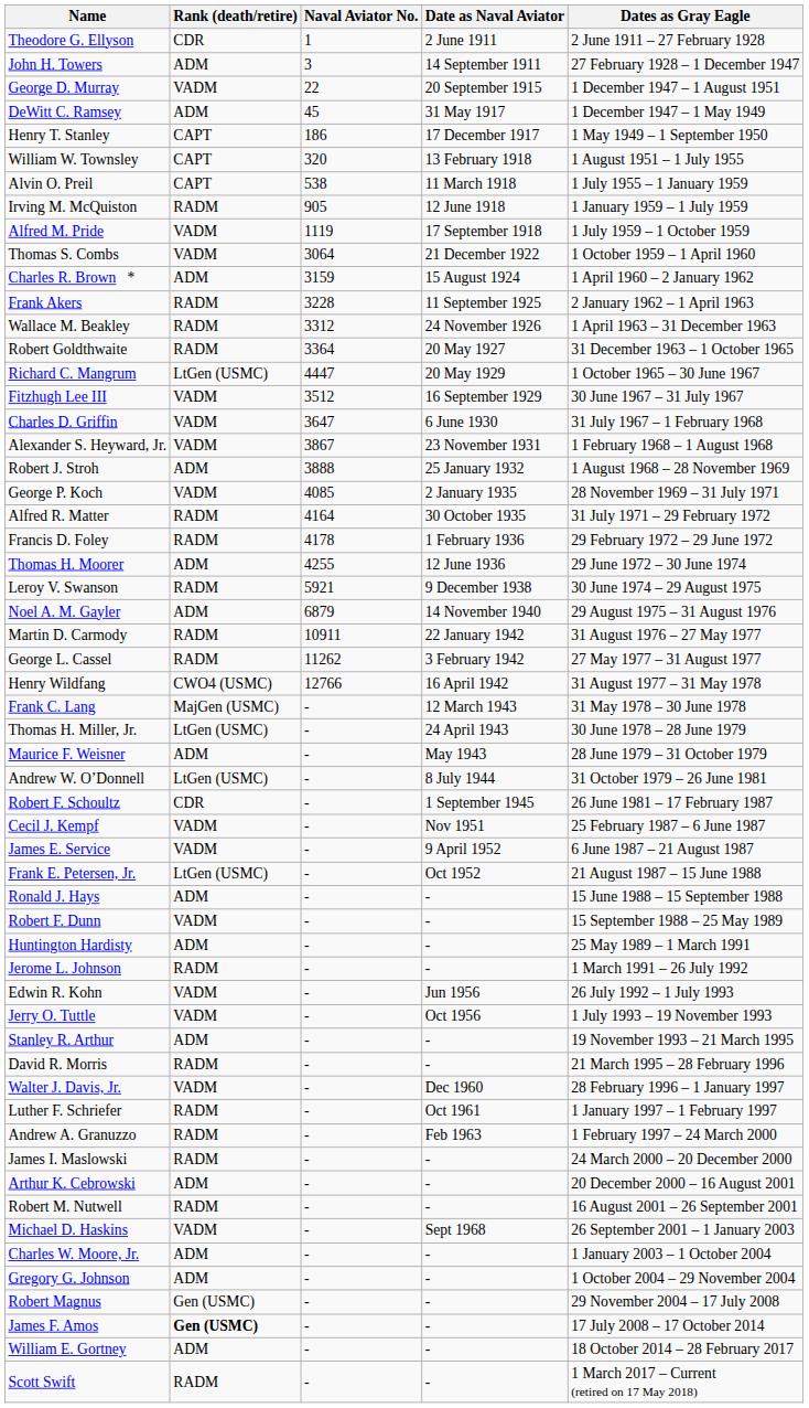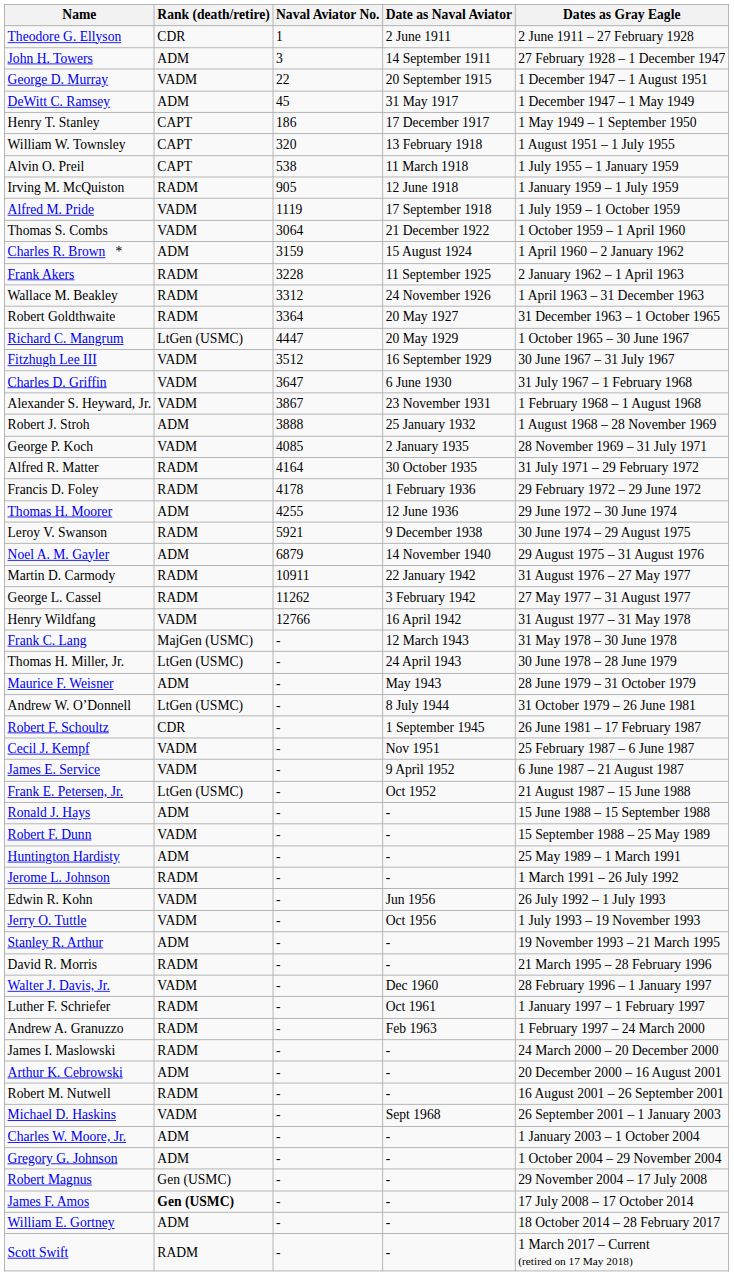 <table class="wikitable">
 <tr style="background:#efefef;">
 <th>Name</th>
 <th>Rank (death/retire)</th>
 <th>Naval Aviator No.</th>
 <th>Date as Naval Aviator</th>
 <th>Dates as Gray Eagle</th>
 </tr>
 <tr>
 <td><a href='#'>Theodore G. Ellyson</a></td>
 <td>CDR</td>
 <td>1</td>
 <td>2 June 1911</td>
 <td>2 June 1911 – 27 February 1928</td>
 </tr>
 <tr>
 <td><a href='#'>John H. Towers</a></td>
 <td>ADM</td>
 <td>3</td>
 <td>14 September 1911</td>
 <td>27 February 1928 – 1 December 1947</td>
 </tr>
 <tr>
 <td><a href='#'>George D. Murray</a></td>
 <td>VADM</td>
 <td>22</td>
 <td>20 September 1915</td>
 <td>1 December 1947 – 1 August 1951</td>
 </tr>
 <tr>
 <td><a href='#'>DeWitt C. Ramsey</a></td>
 <td>ADM</td>
 <td>45</td>
 <td>31 May 1917</td>
 <td>1 December 1947 – 1 May 1949</td>
 </tr>
 <tr>
 <td>Henry T. Stanley</td>
 <td>CAPT</td>
 <td>186</td>
 <td>17 December 1917</td>
 <td>1 May 1949 – 1 September 1950</td>
 </tr>
 <tr>
 <td>William W. Townsley</td>
 <td>CAPT</td>
 <td>320</td>
 <td>13 February 1918</td>
 <td>1 August 1951 – 1 July 1955</td>
 </tr>
 <tr>
 <td>Alvin O. Preil</td>
 <td>CAPT</td>
 <td>538</td>
 <td>11 March 1918</td>
 <td>1 July 1955 – 1 January 1959</td>
 </tr>
 <tr>
 <td>Irving M. McQuiston</td>
 <td>RADM</td>
 <td>905</td>
 <td>12 June 1918</td>
 <td>1 January 1959 – 1 July 1959</td>
 </tr>
 <tr>
 <td><a href='#'>Alfred M. Pride</a></td>
 <td>VADM</td>
 <td>1119</td>
 <td>17 September 1918</td>
 <td>1 July 1959 – 1 October 1959</td>
 </tr>
 <tr>
 <td>Thomas S. Combs</td>
 <td>VADM</td>
 <td>3064</td>
 <td>21 December 1922</td>
 <td>1 October 1959 – 1 April 1960</td>
 </tr>
 <tr>
 <td><a href='#'>Charles R. Brown</a>   *</td>
 <td>ADM</td>
 <td>3159</td>
 <td>15 August 1924</td>
 <td>1 April 1960 – 2 January 1962</td>
 </tr>
 <tr>
 <td><a href='#'>Frank Akers</a></td>
 <td>RADM</td>
 <td>3228</td>
 <td>11 September 1925</td>
 <td>2 January 1962 – 1 April 1963</td>
 </tr>
 <tr>
 <td>Wallace M. Beakley</td>
 <td>RADM</td>
 <td>3312</td>
 <td>24 November 1926</td>
 <td>1 April 1963 – 31 December 1963</td>
 </tr>
 <tr>
 <td>Robert Goldthwaite</td>
 <td>RADM</td>
 <td>3364</td>
 <td>20 May 1927</td>
 <td>31 December 1963 – 1 October 1965</td>
 </tr>
 <tr>
 <td><a href='#'>Richard C. Mangrum</a></td>
 <td>LtGen (USMC)</td>
 <td>4447</td>
 <td>20 May 1929</td>
 <td>1 October 1965 – 30 June 1967</td>
 </tr>
 <tr>
 <td><a href='#'>Fitzhugh Lee III</a></td>
 <td>VADM</td>
 <td>3512</td>
 <td>16 September 1929</td>
 <td>30 June 1967 – 31 July 1967</td>
 </tr>
 <tr>
 <td><a href='#'>Charles D. Griffin</a></td>
 <td>VADM</td>
 <td>3647</td>
 <td>6 June 1930</td>
 <td>31 July 1967 – 1 February 1968</td>
 </tr>
 <tr>
 <td>Alexander S. Heyward, Jr.</td>
 <td>VADM</td>
 <td>3867</td>
 <td>23 November 1931</td>
 <td>1 February 1968 – 1 August 1968</td>
 </tr>
 <tr>
 <td>Robert J. Stroh</td>
 <td>ADM</td>
 <td>3888</td>
 <td>25 January 1932</td>
 <td>1 August 1968 – 28 November 1969</td>
 </tr>
 <tr>
 <td>George P. Koch</td>
 <td>VADM</td>
 <td>4085</td>
 <td>2 January 1935</td>
 <td>28 November 1969 – 31 July 1971</td>
 </tr>
 <tr>
 <td>Alfred R. Matter</td>
 <td>RADM</td>
 <td>4164</td>
 <td>30 October 1935</td>
 <td>31 July 1971 – 29 February 1972</td>
 </tr>
 <tr>
 <td>Francis D. Foley</td>
 <td>RADM</td>
 <td>4178</td>
 <td>1 February 1936</td>
 <td>29 February 1972 – 29 June 1972</td>
 </tr>
 <tr>
 <td><a href='#'>Thomas H. Moorer</a></td>
 <td>ADM</td>
 <td>4255</td>
 <td>12 June 1936</td>
 <td>29 June 1972 – 30 June 1974</td>
 </tr>
 <tr>
 <td>Leroy V. Swanson</td>
 <td>RADM</td>
 <td>5921</td>
 <td>9 December 1938</td>
 <td>30 June 1974 – 29 August 1975</td>
 </tr>
 <tr>
 <td><a href='#'>Noel A. M. Gayler</a></td>
 <td>ADM</td>
 <td>6879</td>
 <td>14 November 1940</td>
 <td>29 August 1975 – 31 August 1976</td>
 </tr>
 <tr>
 <td>Martin D. Carmody</td>
 <td>RADM</td>
 <td>10911</td>
 <td>22 January 1942</td>
 <td>31 August 1976 – 27 May 1977</td>
 </tr>
 <tr>
 <td>George L. Cassel</td>
 <td>RADM</td>
 <td>11262</td>
 <td>3 February 1942</td>
 <td>27 May 1977 – 31 August 1977</td>
 </tr>
 <tr>
 <td>Henry Wildfang</td>
-<td>CWO4 (USMC)</td>
+<td>VADM</td>
 <td>12766</td>
 <td>16 April 1942</td>
 <td>31 August 1977 – 31 May 1978</td>
 </tr>
 <tr>
 <td><a href='#'>Frank C. Lang</a></td>
 <td>MajGen (USMC)</td>
 <td>-</td>
 <td>12 March 1943</td>
 <td>31 May 1978 – 30 June 1978</td>
 </tr>
 <tr>
 <td>Thomas H. Miller, Jr.</td>
 <td>LtGen (USMC)</td>
 <td>-</td>
 <td>24 April 1943</td>
 <td>30 June 1978 – 28 June 1979</td>
 </tr>
 <tr>
 <td><a href='#'>Maurice F. Weisner</a></td>
 <td>ADM</td>
 <td>-</td>
 <td>May 1943</td>
 <td>28 June 1979 – 31 October 1979</td>
 </tr>
 <tr>
 <td>Andrew W. O’Donnell</td>
 <td>LtGen (USMC)</td>
 <td>-</td>
 <td>8 July 1944</td>
 <td>31 October 1979 – 26 June 1981</td>
 </tr>
 <tr>
 <td><a href='#'>Robert F. Schoultz</a></td>
 <td>CDR</td>
 <td>-</td>
 <td>1 September 1945</td>
 <td>26 June 1981 – 17 February 1987</td>
 </tr>
 <tr>
 <td><a href='#'>Cecil J. Kempf</a></td>
 <td>VADM</td>
 <td>-</td>
 <td>Nov 1951</td>
 <td>25 February 1987 – 6 June 1987</td>
 </tr>
 <tr>
 <td><a href='#'>James E. Service</a></td>
 <td>VADM</td>
 <td>-</td>
 <td>9 April 1952</td>
 <td>6 June 1987 – 21 August 1987</td>
 </tr>
 <tr>
 <td><a href='#'>Frank E. Petersen, Jr.</a></td>
 <td>LtGen (USMC)</td>
 <td>-</td>
 <td>Oct 1952</td>
 <td>21 August 1987 – 15 June 1988</td>
 </tr>
 <tr>
 <td><a href='#'>Ronald J. Hays</a></td>
 <td>ADM</td>
 <td>-</td>
 <td>-</td>
 <td>15 June 1988 – 15 September 1988</td>
 </tr>
 <tr>
 <td><a href='#'>Robert F. Dunn</a></td>
 <td>VADM</td>
 <td>-</td>
 <td>-</td>
 <td>15 September 1988 – 25 May 1989</td>
 </tr>
 <tr>
 <td><a href='#'>Huntington Hardisty</a></td>
 <td>ADM</td>
 <td>-</td>
 <td>-</td>
 <td>25 May 1989 – 1 March 1991</td>
 </tr>
 <tr>
 <td><a href='#'>Jerome L. Johnson</a></td>
 <td>RADM</td>
 <td>-</td>
 <td>-</td>
 <td>1 March 1991 – 26 July 1992</td>
 </tr>
 <tr>
 <td>Edwin R. Kohn</td>
 <td>VADM</td>
 <td>-</td>
 <td>Jun 1956</td>
 <td>26 July 1992 – 1 July 1993</td>
 </tr>
 <tr>
 <td><a href='#'>Jerry O. Tuttle</a></td>
 <td>VADM</td>
 <td>-</td>
 <td>Oct 1956</td>
 <td>1 July 1993 – 19 November 1993</td>
 </tr>
 <tr>
 <td><a href='#'>Stanley R. Arthur</a></td>
 <td>ADM</td>
 <td>-</td>
 <td>-</td>
 <td>19 November 1993 – 21 March 1995</td>
 </tr>
 <tr>
 <td>David R. Morris</td>
 <td>RADM</td>
 <td>-</td>
 <td>-</td>
 <td>21 March 1995 – 28 February 1996</td>
 </tr>
 <tr>
 <td><a href='#'>Walter J. Davis, Jr.</a></td>
 <td>VADM</td>
 <td>-</td>
 <td>Dec 1960</td>
 <td>28 February 1996 – 1 January 1997</td>
 </tr>
 <tr>
 <td>Luther F. Schriefer</td>
 <td>RADM</td>
 <td>-</td>
 <td>Oct 1961</td>
 <td>1 January 1997 – 1 February 1997</td>
 </tr>
 <tr>
 <td>Andrew A. Granuzzo</td>
 <td>RADM</td>
 <td>-</td>
 <td>Feb 1963</td>
 <td>1 February 1997 – 24 March 2000</td>
 </tr>
 <tr>
 <td>James I. Maslowski</td>
 <td>RADM</td>
 <td>-</td>
 <td>-</td>
 <td>24 March 2000 – 20 December 2000</td>
 </tr>
 <tr>
 <td><a href='#'>Arthur K. Cebrowski</a></td>
 <td>ADM</td>
 <td>-</td>
 <td>-</td>
 <td>20 December 2000 – 16 August 2001</td>
 </tr>
 <tr>
 <td>Robert M. Nutwell</td>
 <td>RADM</td>
 <td>-</td>
 <td>-</td>
 <td>16 August 2001 – 26 September 2001</td>
 </tr>
 <tr>
 <td><a href='#'>Michael D. Haskins</a></td>
 <td>VADM</td>
 <td>-</td>
 <td>Sept 1968</td>
 <td>26 September 2001 – 1 January 2003</td>
 </tr>
 <tr>
 <td><a href='#'>Charles W. Moore, Jr.</a></td>
 <td>ADM</td>
 <td>-</td>
 <td>-</td>
 <td>1 January 2003 – 1 October 2004</td>
 </tr>
 <tr>
 <td><a href='#'>Gregory G. Johnson</a></td>
 <td>ADM</td>
 <td>-</td>
 <td>-</td>
 <td>1 October 2004 – 29 November 2004</td>
 </tr>
 <tr>
 <td><a href='#'>Robert Magnus</a></td>
 <td>Gen (USMC)</td>
 <td>-</td>
 <td>-</td>
 <td>29 November 2004 – 17 July 2008</td>
 </tr>
 <tr>
 <td><a href='#'>James F. Amos</a></td>
 <td><strong>Gen (USMC)</strong></td>
 <td>-</td>
 <td>-</td>
 <td>17 July 2008 – 17 October 2014</td>
 </tr>
 <tr>
 <td><a href='#'>William E. Gortney</a></td>
 <td>ADM</td>
 <td>-</td>
 <td>-</td>
 <td>18 October 2014 – 28 February 2017</td>
 </tr>
 <tr>
 <td><a href='#'>Scott Swift</a></td>
 <td>RADM</td>
 <td>-</td>
 <td>-</td>
 <td>1 March 2017 – Current<br><small>(retired on 17 May 2018)</small></td>
 </tr>
 </table>
